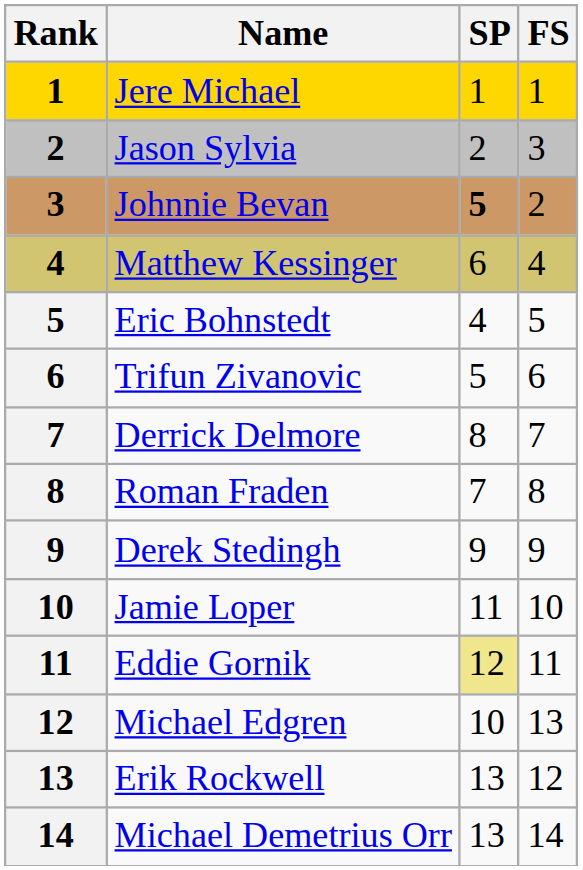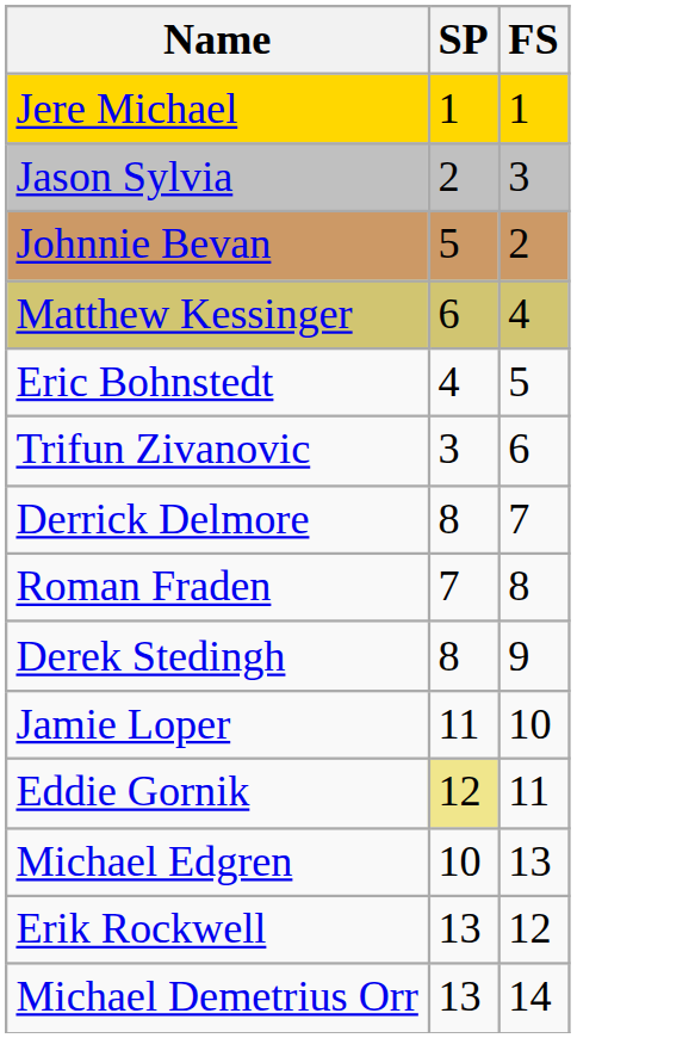 <table class="wikitable">
 <tr>
-<th>Rank</th>
 <th>Name</th>
 <th>SP</th>
 <th>FS</th>
 </tr>
 <tr bgcolor="gold">
-<td align="center"><strong>1</strong></td>
 <td><a href='#'>Jere Michael</a></td>
 <td>1</td>
 <td>1</td>
 </tr>
 <tr bgcolor="silver">
-<td align="center"><strong>2</strong></td>
 <td><a href='#'>Jason Sylvia</a></td>
 <td>2</td>
 <td>3</td>
 </tr>
 <tr bgcolor="cc9966">
-<td align="center"><strong>3</strong></td>
 <td><a href='#'>Johnnie Bevan</a></td>
-<td><strong>5</strong></td>
+<td>5</td>
 <td>2</td>
 </tr>
 <tr bgcolor="#d1c571">
-<td align="center"><strong>4</strong></td>
 <td><a href='#'>Matthew Kessinger</a></td>
 <td>6</td>
 <td>4</td>
 </tr>
 <tr>
-<th>5</th>
 <td><a href='#'>Eric Bohnstedt</a></td>
 <td>4</td>
 <td>5</td>
 </tr>
 <tr>
-<th>6</th>
 <td><a href='#'>Trifun Zivanovic</a></td>
-<td>5</td>
+<td>3</td>
 <td>6</td>
 </tr>
 <tr>
-<th>7</th>
 <td><a href='#'>Derrick Delmore</a></td>
 <td>8</td>
 <td>7</td>
 </tr>
 <tr>
-<th>8</th>
 <td><a href='#'>Roman Fraden</a></td>
 <td>7</td>
 <td>8</td>
 </tr>
 <tr>
-<th>9</th>
 <td><a href='#'>Derek Stedingh</a></td>
-<td>9</td>
+<td>8</td>
 <td>9</td>
 </tr>
 <tr>
-<th>10</th>
 <td><a href='#'>Jamie Loper</a></td>
 <td>11</td>
 <td>10</td>
 </tr>
 <tr>
-<th>11</th>
 <td><a href='#'>Eddie Gornik</a></td>
 <td style="background: khaki;">12</td>
 <td>11</td>
 </tr>
 <tr>
-<th>12</th>
 <td><a href='#'>Michael Edgren</a></td>
 <td>10</td>
 <td>13</td>
 </tr>
 <tr>
-<th>13</th>
 <td><a href='#'>Erik Rockwell</a></td>
 <td>13</td>
 <td>12</td>
 </tr>
 <tr>
-<th>14</th>
 <td><a href='#'>Michael Demetrius Orr</a></td>
 <td>13</td>
 <td>14</td>
 </tr>
 </table>
